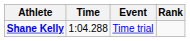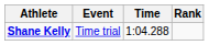 <table class=wikitable style="font-size:90%; text-align:center">
 <tr>
 <th>Athlete</th>
+<th>Event</th>
 <th>Time</th>
-<th>Event</th>
 <th>Rank</th>
 </tr>
 <tr align=center>
 <td align=left><strong><a href='#'>Shane Kelly</a></strong></td>
+<td align=left><a href='#'>Time trial</a></td>
 <td>1:04.288</td>
-<td align=left><a href='#'>Time trial</a></td>
 <td></td>
 </tr>
 </table>
